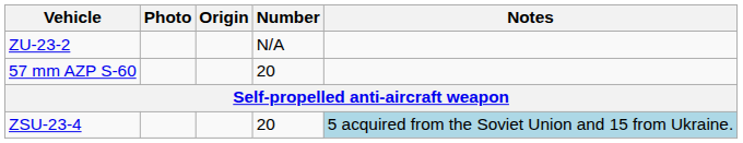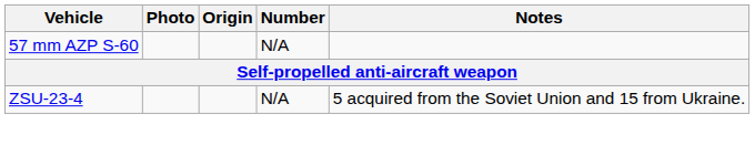 <table class="wikitable">
 <tr>
 <th>Vehicle</th>
 <th>Photo</th>
 <th>Origin</th>
 <th>Number</th>
 <th>Notes</th>
 </tr>
 <tr>
-<td><a href='#'>ZU-23-2</a></td>
+<td><a href='#'>57 mm AZP S-60</a></td>
 <td></td>
 <td></td>
 <td>N/A</td>
-<td></td>
-</tr>
-<tr>
-<td><a href='#'>57 mm AZP S-60</a></td>
-<td></td>
-<td></td>
-<td>20</td>
 <td></td>
 </tr>
 <tr>
 <th colspan="5"><a href='#'>Self-propelled anti-aircraft weapon</a></th>
 </tr>
 <tr>
 <td><a href='#'>ZSU-23-4</a></td>
 <td></td>
 <td></td>
-<td>20</td>
-<td style="background: lightblue;">5 acquired from the Soviet Union and 15 from Ukraine.</td>
+<td>N/A</td>
+<td>5 acquired from the Soviet Union and 15 from Ukraine.</td>
 </tr>
 </table>
